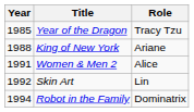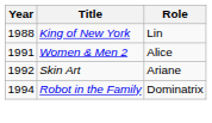 <table class="wikitable">
 <tr>
 <th>Year</th>
 <th>Title</th>
 <th>Role</th>
 </tr>
 <tr>
-<td>1985</td>
-<td><em><a href='#'>Year of the Dragon</a></em></td>
-<td>Tracy Tzu</td>
-</tr>
-<tr>
 <td>1988</td>
 <td><em><a href='#'>King of New York</a></em></td>
-<td>Ariane</td>
+<td>Lin</td>
 </tr>
 <tr>
 <td>1991</td>
 <td><em><a href='#'>Women & Men 2</a></em></td>
 <td>Alice</td>
 </tr>
 <tr>
 <td>1992</td>
 <td><em>Skin Art</em></td>
-<td>Lin</td>
+<td>Ariane</td>
 </tr>
 <tr>
 <td>1994</td>
 <td><em><a href='#'>Robot in the Family</a></em></td>
 <td>Dominatrix</td>
 </tr>
 </table>
